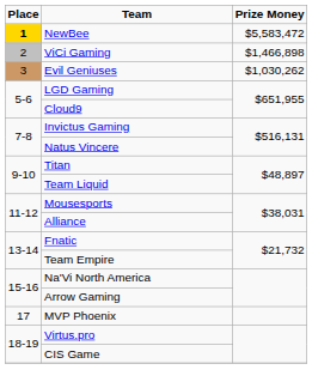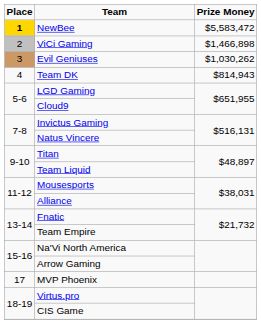 <table class="wikitable" style="text-align:left">
 <tr>
 <td style="text-align:center"><strong>Place</strong></td>
 <td style="text-align:center; width: 250px;"><strong>Team</strong></td>
 <td style="text-align:center"><strong>Prize Money</strong></td>
 </tr>
 <tr>
 <td style="text-align:center; background:gold;"><strong>1</strong></td>
 <td> <a href='#'>NewBee</a></td>
 <td style="text-align:right">$5,583,472</td>
 </tr>
 <tr>
 <td style="text-align:center; background:silver;">2</td>
 <td> <a href='#'>ViCi Gaming</a></td>
 <td style="text-align:right">$1,466,898</td>
 </tr>
 <tr>
 <td style="text-align:center; background:#c96;">3</td>
 <td> <a href='#'>Evil Geniuses</a></td>
 <td style="text-align:right">$1,030,262</td>
+</tr>
+<tr>
+<td style="text-align:center">4</td>
+<td> <a href='#'>Team DK</a></td>
+<td style="text-align:right">$814,943</td>
 </tr>
 <tr>
 <td style="text-align:center" rowspan="2">5-6</td>
 <td> <a href='#'>LGD Gaming</a></td>
 <td rowspan="2" style="text-align:right">$651,955</td>
 </tr>
 <tr>
 <td> <a href='#'>Cloud9</a></td>
 </tr>
 <tr>
 <td style="text-align:center" rowspan="2">7-8</td>
 <td> <a href='#'>Invictus Gaming</a></td>
 <td rowspan="2" style="text-align:right">$516,131</td>
 </tr>
 <tr>
 <td> <a href='#'>Natus Vincere</a></td>
 </tr>
 <tr>
 <td style="text-align:center" rowspan="2">9-10</td>
 <td> <a href='#'>Titan</a></td>
 <td rowspan="2" style="text-align:right">$48,897</td>
 </tr>
 <tr>
 <td> <a href='#'>Team Liquid</a></td>
 </tr>
 <tr>
 <td style="text-align:center" rowspan="2">11-12</td>
 <td> <a href='#'>Mousesports</a></td>
 <td rowspan="2" style="text-align:right">$38,031</td>
 </tr>
 <tr>
 <td> <a href='#'>Alliance</a></td>
 </tr>
 <tr>
 <td style="text-align:center" rowspan="2">13-14</td>
 <td> <a href='#'>Fnatic</a></td>
 <td rowspan="2" style="text-align:right">$21,732</td>
 </tr>
 <tr>
 <td> Team Empire</td>
 </tr>
 <tr>
 <td style="text-align:center" rowspan="2">15-16</td>
 <td> Na'Vi North America</td>
 <td rowspan="2" style="text-align:right"></td>
 </tr>
 <tr>
 <td> Arrow Gaming</td>
 </tr>
 <tr>
 <td style="text-align:center">17</td>
 <td> MVP Phoenix</td>
 <td style="text-align:right"></td>
 </tr>
 <tr>
 <td style="text-align:center" rowspan="2">18-19</td>
 <td> <a href='#'>Virtus.pro</a></td>
 <td rowspan="2" style="text-align:right"></td>
 </tr>
 <tr>
 <td> CIS Game</td>
 </tr>
 <tr>
 </tr>
 </table>
